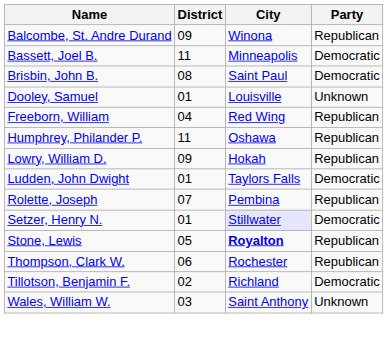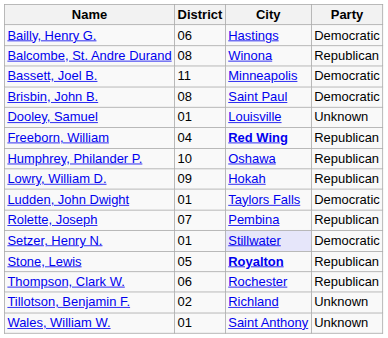 <table class="wikitable sortable">
 <tr>
 <th>Name</th>
 <th>District</th>
 <th>City</th>
 <th>Party</th>
 </tr>
 <tr>
+<td><a href='#'>Bailly, Henry G.</a></td>
+<td>06</td>
+<td><a href='#'>Hastings</a></td>
+<td>Democratic</td>
+</tr>
+<tr>
 <td><a href='#'>Balcombe, St. Andre Durand</a></td>
-<td>09</td>
+<td>08</td>
 <td><a href='#'>Winona</a></td>
 <td>Republican</td>
 </tr>
 <tr>
 <td><a href='#'>Bassett, Joel B.</a></td>
 <td>11</td>
 <td><a href='#'>Minneapolis</a></td>
 <td>Democratic</td>
 </tr>
 <tr>
 <td><a href='#'>Brisbin, John B.</a></td>
 <td>08</td>
 <td><a href='#'>Saint Paul</a></td>
 <td>Democratic</td>
 </tr>
 <tr>
 <td><a href='#'>Dooley, Samuel</a></td>
 <td>01</td>
 <td><a href='#'>Louisville</a></td>
 <td>Unknown</td>
 </tr>
 <tr>
 <td><a href='#'>Freeborn, William</a></td>
 <td>04</td>
-<td><a href='#'>Red Wing</a></td>
+<td><strong><a href='#'>Red Wing</a></strong></td>
 <td>Republican</td>
 </tr>
 <tr>
 <td><a href='#'>Humphrey, Philander P.</a></td>
-<td>11</td>
+<td>10</td>
 <td><a href='#'>Oshawa</a></td>
 <td>Republican</td>
 </tr>
 <tr>
 <td><a href='#'>Lowry, William D.</a></td>
 <td>09</td>
 <td><a href='#'>Hokah</a></td>
 <td>Republican</td>
 </tr>
 <tr>
 <td><a href='#'>Ludden, John Dwight</a></td>
 <td>01</td>
 <td><a href='#'>Taylors Falls</a></td>
 <td>Democratic</td>
 </tr>
 <tr>
 <td><a href='#'>Rolette, Joseph</a></td>
 <td>07</td>
 <td><a href='#'>Pembina</a></td>
 <td>Republican</td>
 </tr>
 <tr>
 <td><a href='#'>Setzer, Henry N.</a></td>
 <td>01</td>
 <td style="background: lavender;"><a href='#'>Stillwater</a></td>
 <td>Democratic</td>
 </tr>
 <tr>
 <td><a href='#'>Stone, Lewis</a></td>
 <td>05</td>
 <td><strong><a href='#'>Royalton</a></strong></td>
 <td>Republican</td>
 </tr>
 <tr>
 <td><a href='#'>Thompson, Clark W.</a></td>
 <td>06</td>
 <td><a href='#'>Rochester</a></td>
 <td>Republican</td>
 </tr>
 <tr>
 <td><a href='#'>Tillotson, Benjamin F.</a></td>
 <td>02</td>
 <td><a href='#'>Richland</a></td>
-<td>Democratic</td>
+<td>Unknown</td>
 </tr>
 <tr>
 <td><a href='#'>Wales, William W.</a></td>
-<td>03</td>
+<td>01</td>
 <td><a href='#'>Saint Anthony</a></td>
 <td>Unknown</td>
 </tr>
 </table>
